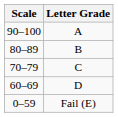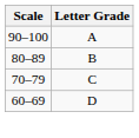 <table class="wikitable" style="text-align:center;">
 <tr>
 <th>Scale</th>
 <th>Letter Grade</th>
 </tr>
 <tr>
 <td>90–100</td>
 <td>A</td>
 </tr>
 <tr>
 <td>80–89</td>
 <td>B</td>
 </tr>
 <tr>
 <td>70–79</td>
 <td>C</td>
 </tr>
 <tr>
 <td>60–69</td>
 <td>D</td>
 </tr>
-<tr>
-<td>0–59</td>
-<td>Fail (E)</td>
-</tr>
 </table>
